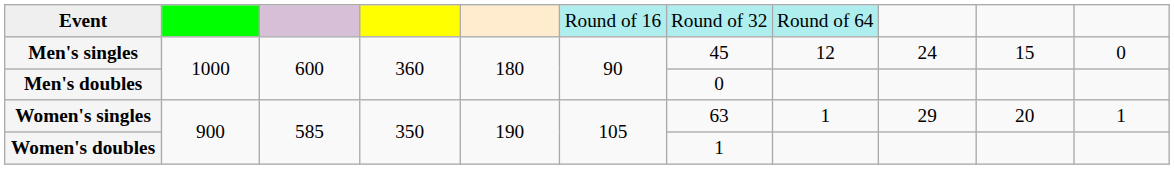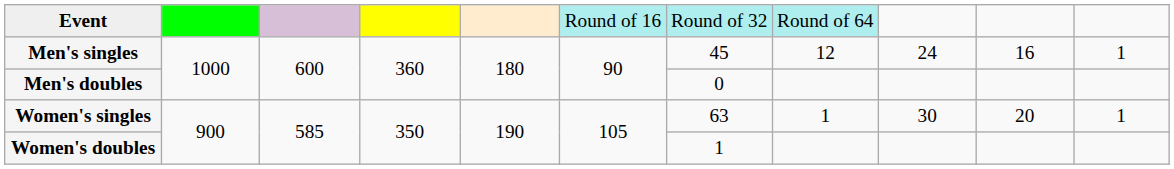 <table class=wikitable style=font-size:90%;text-align:center>
 <tr>
 <td style="width:130px; background:#efefef;"><strong>Event</strong></td>
 <td style="width:80px; background:lime;"></td>
 <td style="width:85px; background:thistle;"></td>
 <td style="width:85px; background:#ff0;"></td>
 <td style="width:85px; background:#ffebcd;"></td>
 <td style="width:85px; background:#afeeee;">Round of 16</td>
 <td style="width:85px; background:#afeeee;">Round of 32</td>
 <td style="width:85px; background:#afeeee;">Round of 64</td>
 <td width=85></td>
 <td width=85></td>
 <td width=85></td>
 </tr>
 <tr>
 <th style="background:#f5f5f5;">Men's singles</th>
 <td rowspan=2>1000</td>
 <td rowspan=2>600</td>
 <td rowspan=2>360</td>
 <td rowspan=2>180</td>
 <td rowspan=2>90</td>
 <td>45</td>
 <td>12</td>
 <td>24</td>
-<td>15</td>
-<td>0</td>
+<td>16</td>
+<td>1</td>
 </tr>
 <tr>
 <th style="background:#f5f5f5;">Men's doubles</th>
 <td>0</td>
 <td></td>
 <td></td>
 <td></td>
 <td></td>
 </tr>
 <tr>
 <th style="background:#f5f5f5;">Women's singles</th>
 <td rowspan=2>900</td>
 <td rowspan=2>585</td>
 <td rowspan=2>350</td>
 <td rowspan=2>190</td>
 <td rowspan=2>105</td>
 <td>63</td>
 <td>1</td>
-<td>29</td>
+<td>30</td>
 <td>20</td>
 <td>1</td>
 </tr>
 <tr>
 <th style="background:#f5f5f5;">Women's doubles</th>
 <td>1</td>
 <td></td>
 <td></td>
 <td></td>
 <td></td>
 </tr>
 </table>
